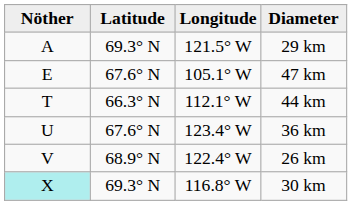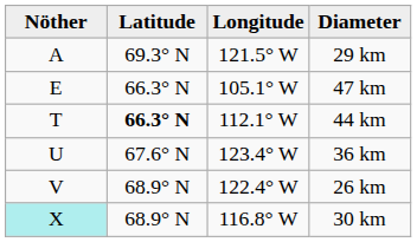 <table class="wikitable">
 <tr>
 <th width="25%" style="background:#eeeeee;">Nöther</th>
 <th width="25%" style="background:#eeeeee;">Latitude</th>
 <th width="25%" style="background:#eeeeee;">Longitude</th>
 <th width="25%" style="background:#eeeeee;">Diameter</th>
 </tr>
 <tr>
 <td align="center">A</td>
 <td align="center">69.3° N</td>
 <td align="center">121.5° W</td>
 <td align="center">29 km</td>
 </tr>
 <tr>
 <td align="center">E</td>
-<td align="center">67.6° N</td>
+<td align="center">66.3° N</td>
 <td align="center">105.1° W</td>
 <td align="center">47 km</td>
 </tr>
 <tr>
 <td align="center">T</td>
-<td align="center">66.3° N</td>
+<td align="center"><strong>66.3° N</strong></td>
 <td align="center">112.1° W</td>
 <td align="center">44 km</td>
 </tr>
 <tr>
 <td align="center">U</td>
 <td align="center">67.6° N</td>
 <td align="center">123.4° W</td>
 <td align="center">36 km</td>
 </tr>
 <tr>
 <td align="center">V</td>
 <td align="center">68.9° N</td>
 <td align="center">122.4° W</td>
 <td align="center">26 km</td>
 </tr>
 <tr>
 <td align="center" style="background: paleturquoise;">X</td>
-<td align="center">69.3° N</td>
+<td align="center">68.9° N</td>
 <td align="center">116.8° W</td>
 <td align="center">30 km</td>
 </tr>
 </table>
